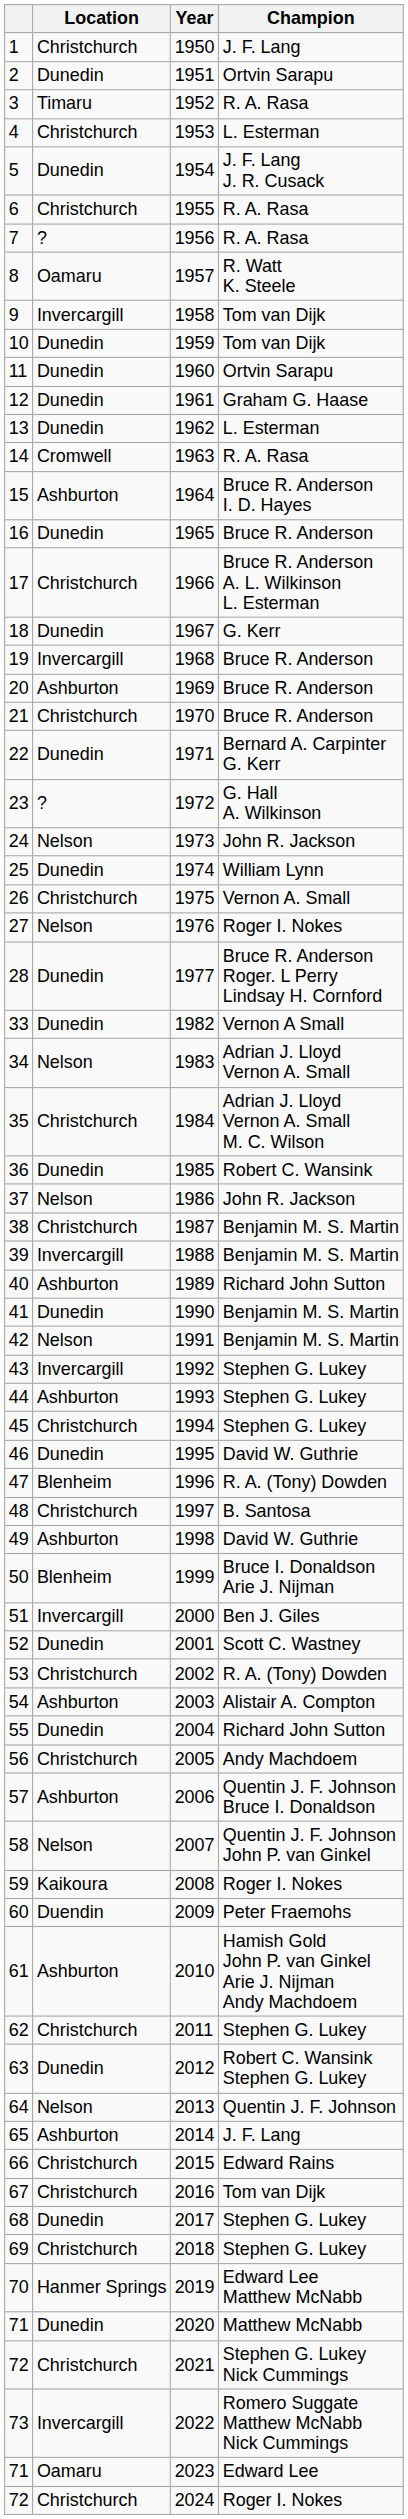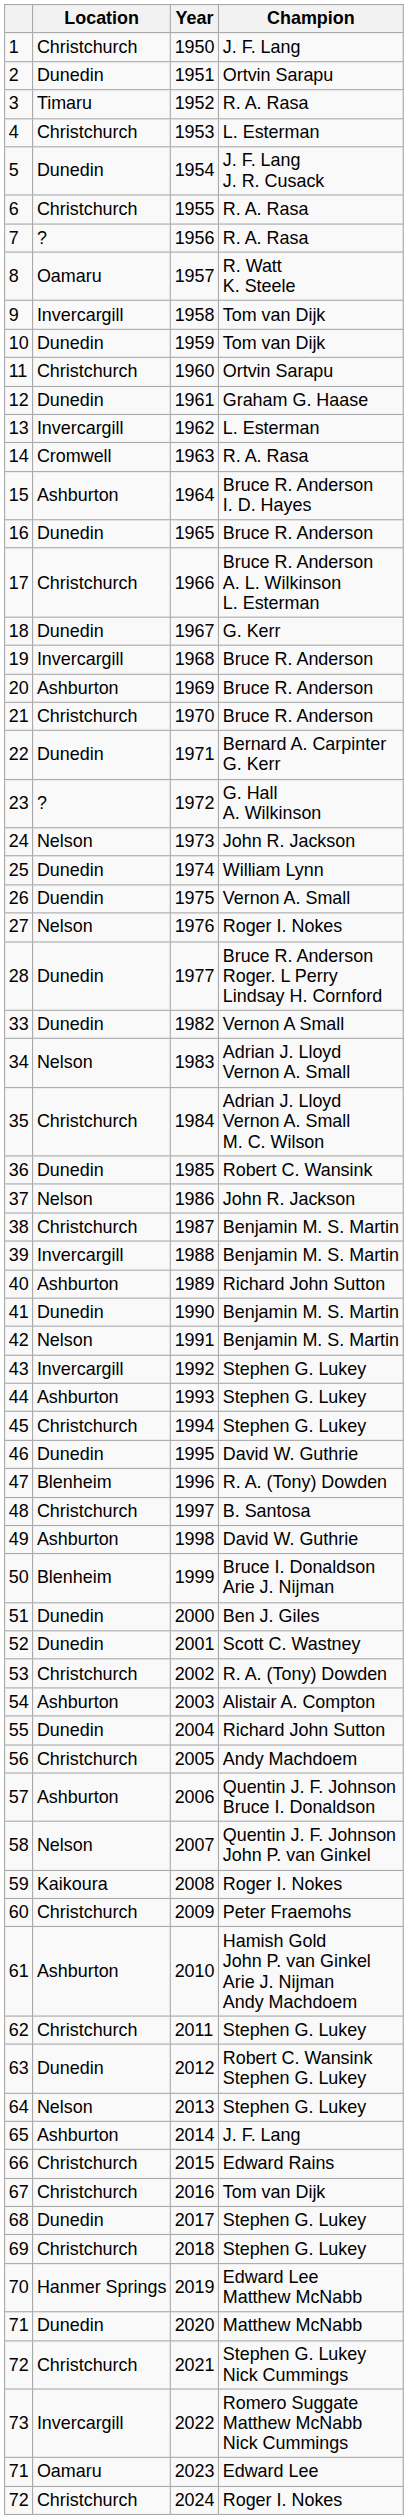 <table class="wikitable">
 <tr>
 <th></th>
 <th>Location</th>
 <th>Year</th>
 <th>Champion</th>
 </tr>
 <tr>
 <td>1</td>
 <td>Christchurch</td>
 <td>1950</td>
 <td>J. F. Lang</td>
 </tr>
 <tr>
 <td>2</td>
 <td>Dunedin</td>
 <td>1951</td>
 <td>Ortvin Sarapu</td>
 </tr>
 <tr>
 <td>3</td>
 <td>Timaru</td>
 <td>1952</td>
 <td>R. A. Rasa</td>
 </tr>
 <tr>
 <td>4</td>
 <td>Christchurch</td>
 <td>1953</td>
 <td>L. Esterman</td>
 </tr>
 <tr>
 <td>5</td>
 <td>Dunedin</td>
 <td>1954</td>
 <td>J. F. Lang<br>J. R. Cusack</td>
 </tr>
 <tr>
 <td>6</td>
 <td>Christchurch</td>
 <td>1955</td>
 <td>R. A. Rasa</td>
 </tr>
 <tr>
 <td>7</td>
 <td>?</td>
 <td>1956</td>
 <td>R. A. Rasa</td>
 </tr>
 <tr>
 <td>8</td>
 <td>Oamaru</td>
 <td>1957</td>
 <td>R. Watt<br>K. Steele</td>
 </tr>
 <tr>
 <td>9</td>
 <td>Invercargill</td>
 <td>1958</td>
 <td>Tom van Dijk</td>
 </tr>
 <tr>
 <td>10</td>
 <td>Dunedin</td>
 <td>1959</td>
 <td>Tom van Dijk</td>
 </tr>
 <tr>
 <td>11</td>
-<td>Dunedin</td>
+<td>Christchurch</td>
 <td>1960</td>
 <td>Ortvin Sarapu</td>
 </tr>
 <tr>
 <td>12</td>
 <td>Dunedin</td>
 <td>1961</td>
 <td>Graham G. Haase</td>
 </tr>
 <tr>
 <td>13</td>
-<td>Dunedin</td>
+<td>Invercargill</td>
 <td>1962</td>
 <td>L. Esterman</td>
 </tr>
 <tr>
 <td>14</td>
 <td>Cromwell</td>
 <td>1963</td>
 <td>R. A. Rasa</td>
 </tr>
 <tr>
 <td>15</td>
 <td>Ashburton</td>
 <td>1964</td>
 <td>Bruce R. Anderson<br>I. D. Hayes</td>
 </tr>
 <tr>
 <td>16</td>
 <td>Dunedin</td>
 <td>1965</td>
 <td>Bruce R. Anderson</td>
 </tr>
 <tr>
 <td>17</td>
 <td>Christchurch</td>
 <td>1966</td>
 <td>Bruce R. Anderson<br>A. L. Wilkinson<br>L. Esterman</td>
 </tr>
 <tr>
 <td>18</td>
 <td>Dunedin</td>
 <td>1967</td>
 <td>G. Kerr</td>
 </tr>
 <tr>
 <td>19</td>
 <td>Invercargill</td>
 <td>1968</td>
 <td>Bruce R. Anderson</td>
 </tr>
 <tr>
 <td>20</td>
 <td>Ashburton</td>
 <td>1969</td>
 <td>Bruce R. Anderson</td>
 </tr>
 <tr>
 <td>21</td>
 <td>Christchurch</td>
 <td>1970</td>
 <td>Bruce R. Anderson</td>
 </tr>
 <tr>
 <td>22</td>
 <td>Dunedin</td>
 <td>1971</td>
 <td>Bernard A. Carpinter<br>G. Kerr</td>
 </tr>
 <tr>
 <td>23</td>
 <td>?</td>
 <td>1972</td>
 <td>G. Hall<br>A. Wilkinson</td>
 </tr>
 <tr>
 <td>24</td>
 <td>Nelson</td>
 <td>1973</td>
 <td>John R. Jackson</td>
 </tr>
 <tr>
 <td>25</td>
 <td>Dunedin</td>
 <td>1974</td>
 <td Lindsay H. Cornford>William Lynn</td>
 </tr>
 <tr>
 <td>26</td>
-<td>Christchurch</td>
+<td>Duendin</td>
 <td>1975</td>
 <td>Vernon A. Small</td>
 </tr>
 <tr>
 <td>27</td>
 <td>Nelson</td>
 <td>1976</td>
 <td>Roger I. Nokes</td>
 </tr>
 <tr>
 <td>28</td>
 <td>Dunedin</td>
 <td>1977</td>
 <td>Bruce R. Anderson<br>Roger. L Perry<br>Lindsay H. Cornford</td>
 </tr>
 <tr>
 <td>33</td>
 <td>Dunedin</td>
 <td>1982</td>
 <td>Vernon A Small</td>
 </tr>
 <tr>
 <td>34</td>
 <td>Nelson</td>
 <td>1983</td>
 <td>Adrian J. Lloyd<br>Vernon A. Small</td>
 </tr>
 <tr>
 <td>35</td>
 <td>Christchurch</td>
 <td>1984</td>
 <td>Adrian J. Lloyd<br>Vernon A. Small<br>M. C. Wilson</td>
 </tr>
 <tr>
 <td>36</td>
 <td>Dunedin</td>
 <td>1985</td>
 <td>Robert C. Wansink</td>
 </tr>
 <tr>
 <td>37</td>
 <td>Nelson</td>
 <td>1986</td>
 <td>John R. Jackson</td>
 </tr>
 <tr>
 <td>38</td>
 <td>Christchurch</td>
 <td>1987</td>
 <td Benjamin Martin (chess player)>Benjamin M. S. Martin</td>
 </tr>
 <tr>
 <td>39</td>
 <td>Invercargill</td>
 <td>1988</td>
 <td Mark G. Hampl>Benjamin M. S. Martin</td>
 </tr>
 <tr>
 <td>40</td>
 <td>Ashburton</td>
 <td>1989</td>
 <td>Richard John Sutton</td>
 </tr>
 <tr>
 <td>41</td>
 <td>Dunedin</td>
 <td>1990</td>
 <td Benjamin Martin (chess player)>Benjamin M. S. Martin</td>
 </tr>
 <tr>
 <td>42</td>
 <td>Nelson</td>
 <td>1991</td>
 <td Benjamin Martin (chess player)>Benjamin M. S. Martin</td>
 </tr>
 <tr>
 <td>43</td>
 <td>Invercargill</td>
 <td>1992</td>
 <td>Stephen G. Lukey</td>
 </tr>
 <tr>
 <td>44</td>
 <td>Ashburton</td>
 <td>1993</td>
 <td>Stephen G. Lukey</td>
 </tr>
 <tr>
 <td>45</td>
 <td>Christchurch</td>
 <td>1994</td>
 <td>Stephen G. Lukey</td>
 </tr>
 <tr>
 <td>46</td>
 <td>Dunedin</td>
 <td>1995</td>
 <td>David W. Guthrie</td>
 </tr>
 <tr>
 <td>47</td>
 <td>Blenheim</td>
 <td>1996</td>
 <td>R. A. (Tony) Dowden</td>
 </tr>
 <tr>
 <td>48</td>
 <td>Christchurch</td>
 <td>1997</td>
 <td>B. Santosa</td>
 </tr>
 <tr>
 <td>49</td>
 <td>Ashburton</td>
 <td>1998</td>
 <td>David W. Guthrie</td>
 </tr>
 <tr>
 <td>50</td>
 <td>Blenheim</td>
 <td>1999</td>
 <td>Bruce I. Donaldson<br>Arie J. Nijman</td>
 </tr>
 <tr>
 <td>51</td>
-<td>Invercargill</td>
+<td>Dunedin</td>
 <td>2000</td>
 <td>Ben J. Giles</td>
 </tr>
 <tr>
 <td>52</td>
 <td>Dunedin</td>
 <td>2001</td>
 <td>Scott C. Wastney</td>
 </tr>
 <tr>
 <td>53</td>
 <td>Christchurch</td>
 <td>2002</td>
 <td>R. A. (Tony) Dowden</td>
 </tr>
 <tr>
 <td>54</td>
 <td>Ashburton</td>
 <td>2003</td>
 <td>Alistair A. Compton</td>
 </tr>
 <tr>
 <td>55</td>
 <td>Dunedin</td>
 <td>2004</td>
 <td>Richard John Sutton</td>
 </tr>
 <tr>
 <td>56</td>
 <td>Christchurch</td>
 <td>2005</td>
 <td>Andy Machdoem</td>
 </tr>
 <tr>
 <td>57</td>
 <td>Ashburton</td>
 <td>2006</td>
 <td>Quentin J. F. Johnson<br>Bruce I. Donaldson</td>
 </tr>
 <tr>
 <td>58</td>
 <td>Nelson</td>
 <td>2007</td>
 <td>Quentin J. F. Johnson<br>John P. van Ginkel</td>
 </tr>
 <tr>
 <td>59</td>
 <td>Kaikoura</td>
 <td>2008</td>
 <td>Roger I. Nokes</td>
 </tr>
 <tr>
 <td>60</td>
-<td>Duendin</td>
+<td>Christchurch</td>
 <td>2009</td>
 <td>Peter Fraemohs</td>
 </tr>
 <tr>
 <td>61</td>
 <td>Ashburton</td>
 <td>2010</td>
 <td>Hamish Gold<br>John P. van Ginkel<br>Arie J. Nijman<br>Andy Machdoem</td>
 </tr>
 <tr>
 <td>62</td>
 <td>Christchurch</td>
 <td>2011</td>
 <td>Stephen G. Lukey</td>
 </tr>
 <tr>
 <td>63</td>
 <td>Dunedin</td>
 <td>2012</td>
 <td>Robert C. Wansink<br>Stephen G. Lukey</td>
 </tr>
 <tr>
 <td>64</td>
 <td>Nelson</td>
 <td>2013</td>
-<td>Quentin J. F. Johnson</td>
+<td>Stephen G. Lukey</td>
 </tr>
 <tr>
 <td>65</td>
 <td>Ashburton</td>
 <td>2014</td>
 <td>J. F. Lang</td>
 </tr>
 <tr>
 <td>66</td>
 <td>Christchurch</td>
 <td>2015</td>
 <td>Edward Rains</td>
 </tr>
 <tr>
 <td>67</td>
 <td>Christchurch</td>
 <td>2016</td>
 <td>Tom van Dijk</td>
 </tr>
 <tr>
 <td>68</td>
 <td>Dunedin</td>
 <td>2017</td>
 <td>Stephen G. Lukey</td>
 </tr>
 <tr>
 <td>69</td>
 <td>Christchurch</td>
 <td>2018</td>
 <td>Stephen G. Lukey</td>
 </tr>
 <tr>
 <td>70</td>
 <td>Hanmer Springs</td>
 <td>2019</td>
 <td>Edward Lee<br>Matthew McNabb</td>
 </tr>
 <tr>
 <td>71</td>
 <td>Dunedin</td>
 <td>2020</td>
 <td>Matthew McNabb</td>
 </tr>
 <tr>
 <td>72</td>
 <td>Christchurch</td>
 <td>2021</td>
 <td>Stephen G. Lukey<br>Nick Cummings</td>
 </tr>
 <tr>
 <td>73</td>
 <td>Invercargill</td>
 <td>2022</td>
 <td>Romero Suggate<br>Matthew McNabb<br>Nick Cummings</td>
 </tr>
 <tr>
 <td>71</td>
 <td>Oamaru</td>
 <td>2023</td>
 <td>Edward Lee</td>
 </tr>
 <tr>
 <td>72</td>
 <td>Christchurch</td>
 <td>2024</td>
 <td>Roger I. Nokes</td>
 </tr>
 </table>
